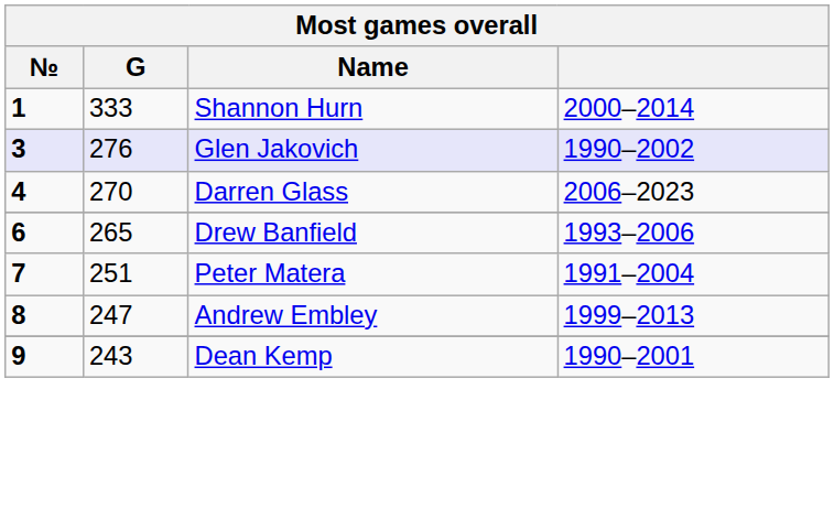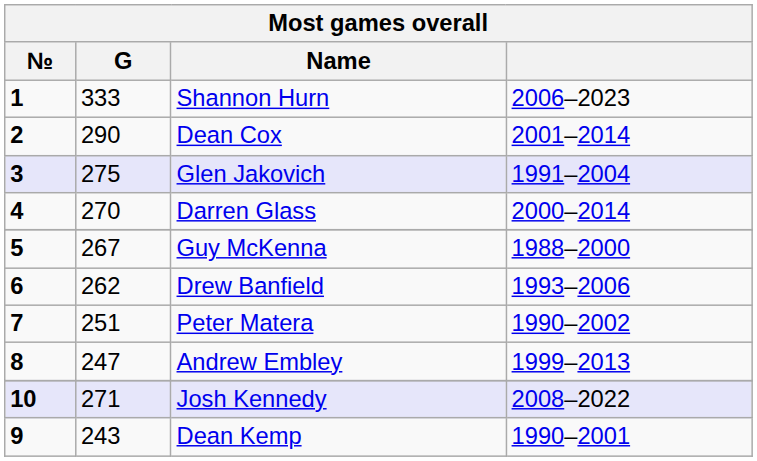 <table class="wikitable" style="width:40%;">
 <tr>
 <th colspan="4">Most games overall</th>
 </tr>
 <tr>
 <th>№</th>
 <th>G</th>
 <th>Name</th>
 <th Years></th>
 </tr>
 <tr>
 <td><strong>1</strong></td>
 <td>333</td>
 <td><a href='#'>Shannon Hurn</a></td>
-<td><a href='#'>2000</a>–<a href='#'>2014</a></td>
+<td><a href='#'>2006</a>–2023</td>
+</tr>
+<tr>
+<td><strong>2</strong></td>
+<td>290</td>
+<td><a href='#'>Dean Cox</a></td>
+<td><a href='#'>2001</a>–<a href='#'>2014</a></td>
 </tr>
 <tr style="background:lavender;">
 <td><strong>3</strong></td>
-<td>276</td>
+<td>275</td>
 <td><a href='#'>Glen Jakovich</a></td>
-<td><a href='#'>1990</a>–<a href='#'>2002</a></td>
+<td><a href='#'>1991</a>–<a href='#'>2004</a></td>
 </tr>
 <tr>
 <td><strong>4</strong></td>
 <td>270</td>
 <td><a href='#'>Darren Glass</a></td>
-<td><a href='#'>2006</a>–2023</td>
+<td><a href='#'>2000</a>–<a href='#'>2014</a></td>
 </tr>
 <tr>
 </tr>
 <tr>
+<td><strong>5</strong></td>
+<td>267</td>
+<td><a href='#'>Guy McKenna</a></td>
+<td><a href='#'>1988</a>–<a href='#'>2000</a></td>
+</tr>
+<tr>
 <td><strong>6</strong></td>
-<td>265</td>
+<td>262</td>
 <td><a href='#'>Drew Banfield</a></td>
 <td><a href='#'>1993</a>–<a href='#'>2006</a></td>
 </tr>
 <tr>
 <td><strong>7</strong></td>
 <td>251</td>
 <td><a href='#'>Peter Matera</a></td>
-<td><a href='#'>1991</a>–<a href='#'>2004</a></td>
+<td><a href='#'>1990</a>–<a href='#'>2002</a></td>
 </tr>
 <tr>
 <td><strong>8</strong></td>
 <td>247</td>
 <td><a href='#'>Andrew Embley</a></td>
 <td><a href='#'>1999</a>–<a href='#'>2013</a></td>
 </tr>
 <tr>
 </tr>
+<tr style="background:lavender;">
+<td><strong>10</strong></td>
+<td>271</td>
+<td><a href='#'>Josh Kennedy</a></td>
+<td><a href='#'>2008</a>–2022</td>
+</tr>
 <tr>
 <td><strong>9</strong></td>
 <td>243</td>
 <td><a href='#'>Dean Kemp</a></td>
 <td><a href='#'>1990</a>–<a href='#'>2001</a></td>
 </tr>
 </table>
